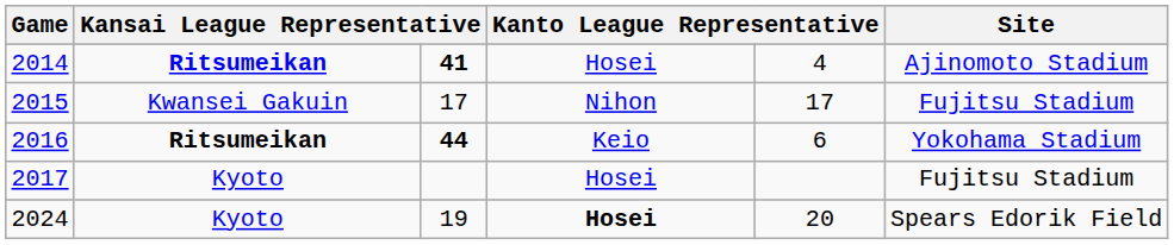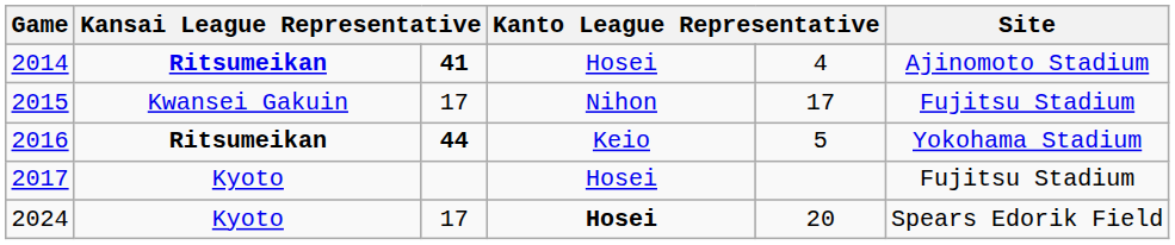 <table class="wikitable" style="text-align:center;">
 <tr>
 <th>Game</th>
 <th colspan="2">Kansai League Representative</th>
 <th colspan="2">Kanto League Representative</th>
 <th>Site</th>
 </tr>
 <tr>
 <td><a href='#'>2014</a></td>
 <td><strong><a href='#'>Ritsumeikan</a></strong></td>
 <td><strong>41</strong></td>
 <td><a href='#'>Hosei</a></td>
 <td>4</td>
 <td><a href='#'>Ajinomoto Stadium</a></td>
 </tr>
 <tr>
 <td><a href='#'>2015</a></td>
 <td><a href='#'>Kwansei Gakuin</a></td>
 <td>17</td>
 <td><a href='#'>Nihon</a></td>
 <td>17</td>
 <td><a href='#'>Fujitsu Stadium</a></td>
 </tr>
 <tr>
 <td><a href='#'>2016</a></td>
 <td><strong>Ritsumeikan</strong></td>
 <td><strong>44</strong></td>
 <td><a href='#'>Keio</a></td>
-<td>6</td>
+<td>5</td>
 <td><a href='#'>Yokohama Stadium</a></td>
 </tr>
 <tr>
 <td><a href='#'>2017</a></td>
 <td><a href='#'>Kyoto</a></td>
 <td></td>
 <td><a href='#'>Hosei</a></td>
 <td></td>
 <td>Fujitsu Stadium</td>
 </tr>
 <tr>
 <td>2024</td>
 <td><a href='#'>Kyoto</a></td>
-<td>19</td>
+<td>17</td>
 <td><strong>Hosei</strong></td>
 <td>20</td>
 <td>Spears Edorik Field</td>
 </tr>
 </table>
